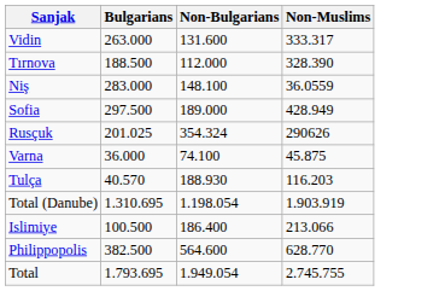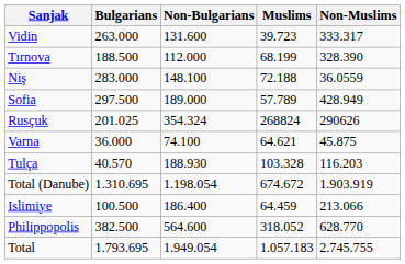 <table class="wikitable sortable">
 <tr>
 <th><a href='#'>Sanjak</a></th>
 <th>Bulgarians</th>
 <th>Non-Bulgarians</th>
+<th>Muslims</th>
 <th>Non-Muslims</th>
 </tr>
 <tr>
 <td><a href='#'>Vidin</a></td>
 <td>263.000</td>
 <td>131.600</td>
+<td>39.723</td>
 <td>333.317</td>
 </tr>
 <tr>
 <td><a href='#'>Tırnova</a></td>
 <td>188.500</td>
 <td>112.000</td>
+<td>68.199</td>
 <td>328.390</td>
 </tr>
 <tr>
 <td><a href='#'>Niş</a></td>
 <td>283.000</td>
 <td>148.100</td>
+<td>72.188</td>
 <td>36.0559</td>
 </tr>
 <tr>
 <td><a href='#'>Sofia</a></td>
 <td>297.500</td>
 <td>189.000</td>
+<td>57.789</td>
 <td>428.949</td>
 </tr>
 <tr>
 <td><a href='#'>Rusçuk</a></td>
 <td>201.025</td>
 <td>354.324</td>
+<td>268824</td>
 <td>290626</td>
 </tr>
 <tr>
 <td><a href='#'>Varna</a></td>
 <td>36.000</td>
 <td>74.100</td>
+<td>64.621</td>
 <td>45.875</td>
 </tr>
 <tr>
 <td><a href='#'>Tulça</a></td>
 <td>40.570</td>
 <td>188.930</td>
+<td>103.328</td>
 <td>116.203</td>
 </tr>
 <tr>
 <td>Total (Danube)</td>
 <td>1.310.695</td>
 <td>1.198.054</td>
+<td>674.672</td>
 <td>1.903.919</td>
 </tr>
 <tr>
 <td><a href='#'>Islimiye</a></td>
 <td>100.500</td>
 <td>186.400</td>
+<td>64.459</td>
 <td>213.066</td>
 </tr>
 <tr>
 <td><a href='#'>Philippopolis</a></td>
 <td>382.500</td>
 <td>564.600</td>
+<td>318.052</td>
 <td>628.770</td>
 </tr>
 <tr>
 <td>Total</td>
 <td>1.793.695</td>
 <td>1.949.054</td>
+<td>1.057.183</td>
 <td>2.745.755</td>
 </tr>
 </table>
